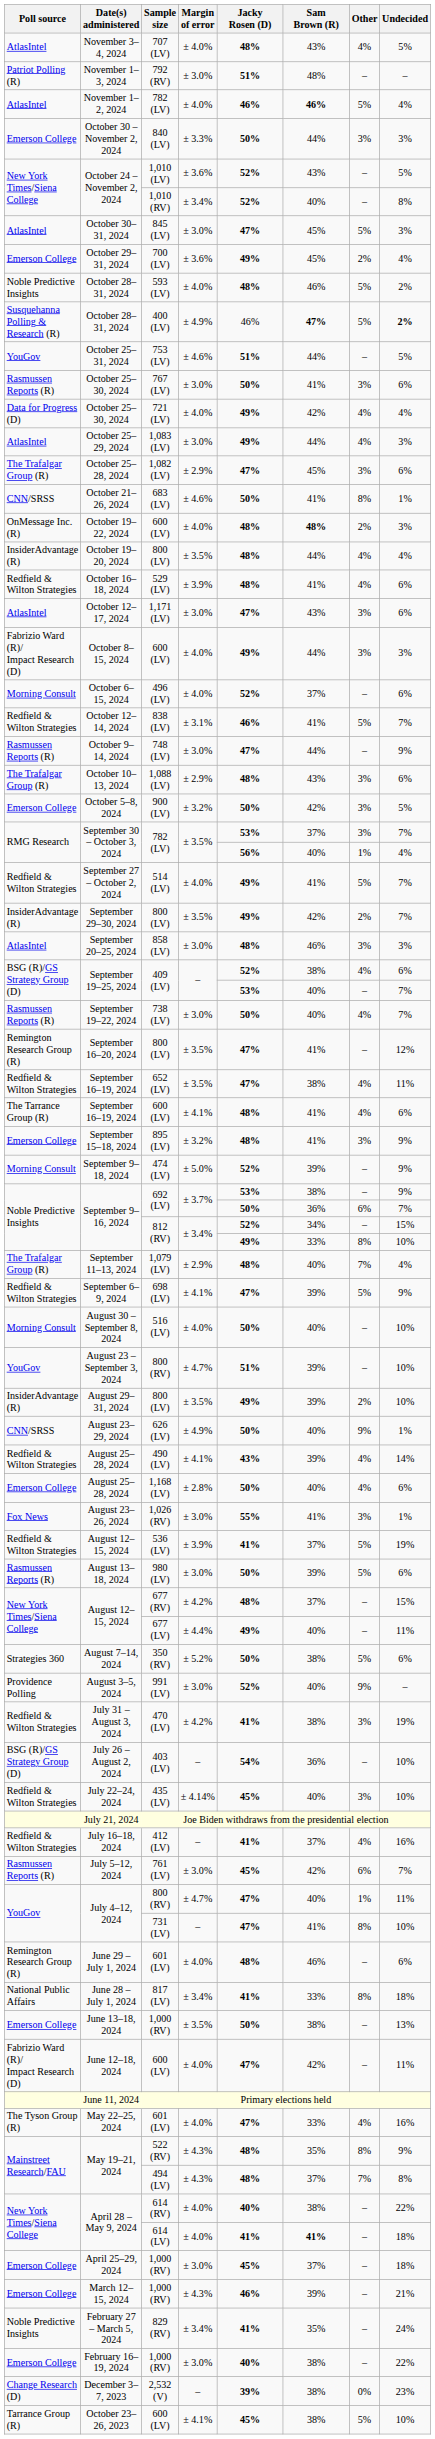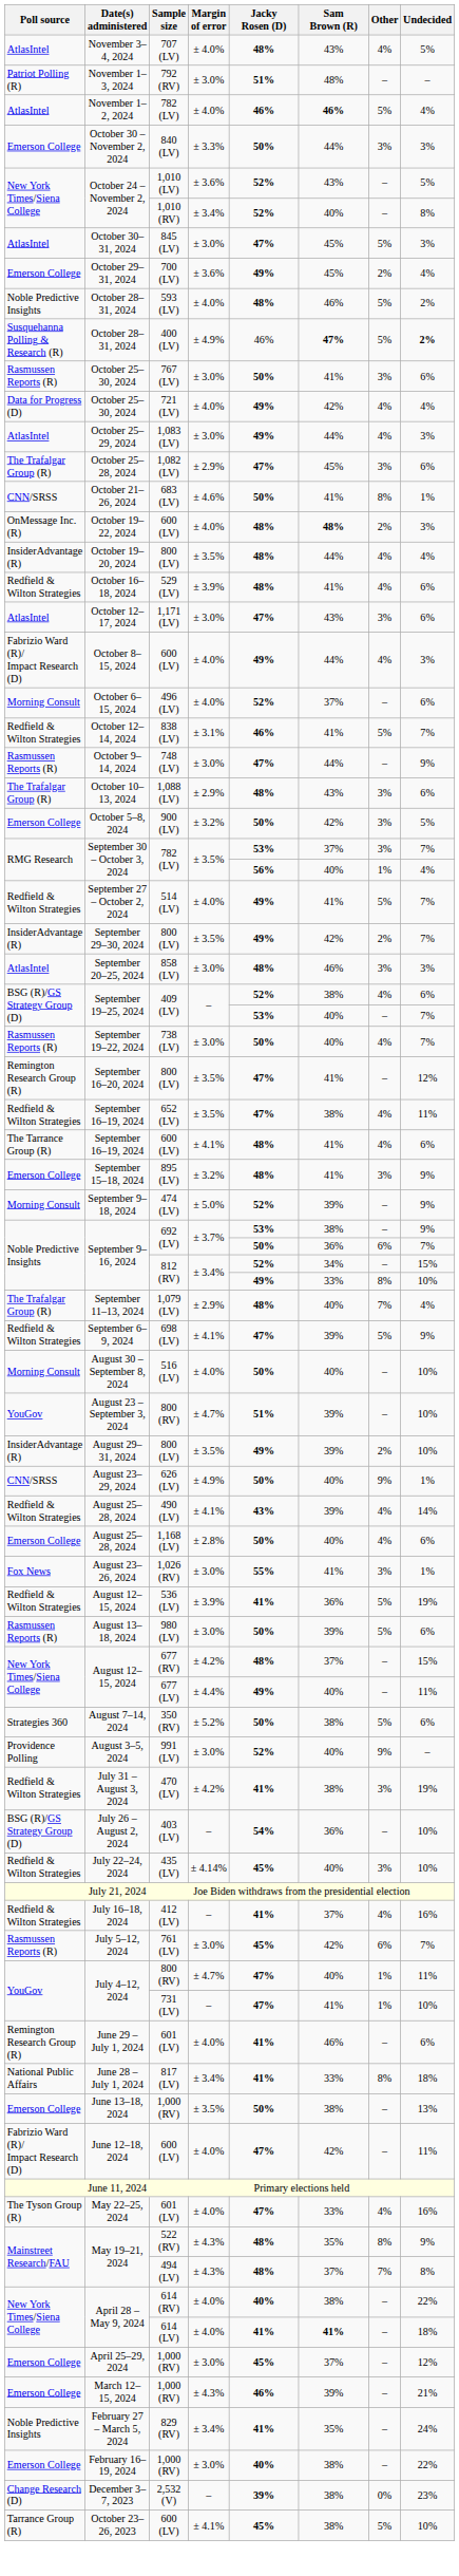 <table class="wikitable" style="font-size:90%;text-align:center;">
 <tr>
 <th>Poll source</th>
 <th>Date(s)<br>administered</th>
 <th>Sample<br>size</th>
 <th>Margin<br>of error</th>
 <th style="width:100px;">Jacky<br>Rosen (D)</th>
 <th style="width:100px;">Sam <br>Brown (R)</th>
 <th>Other</th>
 <th>Undecided</th>
 </tr>
 <tr>
 <td style="text-align:left;"><a href='#'>AtlasIntel</a></td>
 <td>November 3–4, 2024</td>
 <td>707 (LV)</td>
 <td>± 4.0%</td>
 <td><strong>48%</strong></td>
 <td>43%</td>
 <td>4%</td>
 <td>5%</td>
 </tr>
 <tr>
 <td style="text-align:left;"><a href='#'>Patriot Polling</a> (R)</td>
 <td>November 1–3, 2024</td>
 <td>792 (RV)</td>
 <td>± 3.0%</td>
 <td><strong>51%</strong></td>
 <td>48%</td>
 <td>–</td>
 <td>–</td>
 </tr>
 <tr>
 <td style="text-align:left;"><a href='#'>AtlasIntel</a></td>
 <td>November 1–2, 2024</td>
 <td>782 (LV)</td>
 <td>± 4.0%</td>
 <td><strong>46%</strong></td>
 <td><strong>46%</strong></td>
 <td>5%</td>
 <td>4%</td>
 </tr>
 <tr>
 <td style="text-align:left;"><a href='#'>Emerson College</a></td>
 <td>October 30 – November 2, 2024</td>
 <td>840 (LV)</td>
 <td>± 3.3%</td>
 <td><strong>50%</strong></td>
 <td>44%</td>
 <td>3%</td>
 <td>3%</td>
 </tr>
 <tr>
 <td style="text-align:left;" rowspan="2"><a href='#'>New York Times</a>/<a href='#'>Siena College</a></td>
 <td rowspan="2">October 24 – November 2, 2024</td>
 <td>1,010 (LV)</td>
 <td>± 3.6%</td>
 <td><strong>52%</strong></td>
 <td>43%</td>
 <td>–</td>
 <td>5%</td>
 </tr>
 <tr>
 <td>1,010 (RV)</td>
 <td>± 3.4%</td>
 <td><strong>52%</strong></td>
 <td>40%</td>
 <td>–</td>
 <td>8%</td>
 </tr>
 <tr>
 <td style="text-align:left;"><a href='#'>AtlasIntel</a></td>
 <td>October 30–31, 2024</td>
 <td>845 (LV)</td>
 <td>± 3.0%</td>
 <td><strong>47%</strong></td>
 <td>45%</td>
 <td>5%</td>
 <td>3%</td>
 </tr>
 <tr>
 <td style="text-align:left;"><a href='#'>Emerson College</a></td>
 <td>October 29–31, 2024</td>
 <td>700 (LV)</td>
 <td>± 3.6%</td>
 <td><strong>49%</strong></td>
 <td>45%</td>
 <td>2%</td>
 <td>4%</td>
 </tr>
 <tr>
 <td style="text-align:left;">Noble Predictive Insights</td>
 <td>October 28–31, 2024</td>
 <td>593 (LV)</td>
 <td>± 4.0%</td>
 <td><strong>48%</strong></td>
 <td>46%</td>
 <td>5%</td>
 <td>2%</td>
 </tr>
 <tr>
 <td style="text-align:left;"><a href='#'>Susquehanna Polling & Research</a> (R)</td>
 <td>October 28–31, 2024</td>
 <td>400 (LV)</td>
 <td>± 4.9%</td>
 <td>46%</td>
 <td><strong>47%</strong></td>
 <td>5%</td>
 <td><strong>2%</strong></td>
 </tr>
 <tr>
-<td style="text-align:left;"><a href='#'>YouGov</a></td>
-<td>October 25–31, 2024</td>
-<td>753 (LV)</td>
-<td>± 4.6%</td>
-<td><strong>51%</strong></td>
-<td>44%</td>
-<td>–</td>
-<td>5%</td>
-</tr>
-<tr>
 <td style="text-align:left;"><a href='#'>Rasmussen Reports</a> (R)</td>
 <td>October 25–30, 2024</td>
 <td>767 (LV)</td>
 <td>± 3.0%</td>
 <td><strong>50%</strong></td>
 <td>41%</td>
 <td>3%</td>
 <td>6%</td>
 </tr>
 <tr>
 <td style="text-align:left;"><a href='#'>Data for Progress</a> (D)</td>
 <td>October 25–30, 2024</td>
 <td>721 (LV)</td>
 <td>± 4.0%</td>
 <td><strong>49%</strong></td>
 <td>42%</td>
 <td>4%</td>
 <td>4%</td>
 </tr>
 <tr>
 <td style="text-align:left;"><a href='#'>AtlasIntel</a></td>
 <td>October 25–29, 2024</td>
 <td>1,083 (LV)</td>
 <td>± 3.0%</td>
 <td><strong>49%</strong></td>
 <td>44%</td>
 <td>4%</td>
 <td>3%</td>
 </tr>
 <tr>
 <td style="text-align:left;"><a href='#'>The Trafalgar Group</a> (R)</td>
 <td>October 25–28, 2024</td>
 <td>1,082 (LV)</td>
 <td>± 2.9%</td>
 <td><strong>47%</strong></td>
 <td>45%</td>
 <td>3%</td>
 <td>6%</td>
 </tr>
 <tr>
 <td style="text-align:left;"><a href='#'>CNN</a>/SRSS</td>
 <td>October 21–26, 2024</td>
 <td>683 (LV)</td>
 <td>± 4.6%</td>
 <td><strong>50%</strong></td>
 <td>41%</td>
 <td>8%</td>
 <td>1%</td>
 </tr>
 <tr>
 <td style="text-align:left;">OnMessage Inc. (R)</td>
 <td>October 19–22, 2024</td>
 <td>600 (LV)</td>
 <td>± 4.0%</td>
 <td><strong>48%</strong></td>
 <td><strong>48%</strong></td>
 <td>2%</td>
 <td>3%</td>
 </tr>
 <tr>
 <td style="text-align:left;">InsiderAdvantage (R)</td>
 <td>October 19–20, 2024</td>
 <td>800 (LV)</td>
 <td>± 3.5%</td>
 <td><strong>48%</strong></td>
 <td>44%</td>
 <td>4%</td>
 <td>4%</td>
 </tr>
 <tr>
 <td style="text-align:left;">Redfield & Wilton Strategies</td>
 <td>October 16–18, 2024</td>
 <td>529 (LV)</td>
 <td>± 3.9%</td>
 <td><strong>48%</strong></td>
 <td>41%</td>
 <td>4%</td>
 <td>6%</td>
 </tr>
 <tr>
 <td style="text-align:left;"><a href='#'>AtlasIntel</a></td>
 <td>October 12–17, 2024</td>
 <td>1,171 (LV)</td>
 <td>± 3.0%</td>
 <td><strong>47%</strong></td>
 <td>43%</td>
 <td>3%</td>
 <td>6%</td>
 </tr>
 <tr>
 <td style="text-align:left;">Fabrizio Ward (R)/<br>Impact Research (D)</td>
 <td>October 8–15, 2024</td>
 <td>600 (LV)</td>
 <td>± 4.0%</td>
 <td><strong>49%</strong></td>
 <td>44%</td>
-<td>3%</td>
+<td>4%</td>
 <td>3%</td>
 </tr>
 <tr>
 <td style="text-align:left;"><a href='#'>Morning Consult</a></td>
 <td>October 6–15, 2024</td>
 <td>496 (LV)</td>
 <td>± 4.0%</td>
 <td><strong>52%</strong></td>
 <td>37%</td>
 <td>–</td>
 <td>6%</td>
 </tr>
 <tr>
 <td style="text-align:left;">Redfield & Wilton Strategies</td>
 <td>October 12–14, 2024</td>
 <td>838 (LV)</td>
 <td>± 3.1%</td>
 <td><strong>46%</strong></td>
 <td>41%</td>
 <td>5%</td>
 <td>7%</td>
 </tr>
 <tr>
 <td style="text-align:left;"><a href='#'>Rasmussen Reports</a> (R)</td>
 <td>October 9–14, 2024</td>
 <td>748 (LV)</td>
 <td>± 3.0%</td>
 <td><strong>47%</strong></td>
 <td>44%</td>
 <td>–</td>
 <td>9%</td>
 </tr>
 <tr>
 <td style="text-align:left;"><a href='#'>The Trafalgar Group</a> (R)</td>
 <td>October 10–13, 2024</td>
 <td>1,088 (LV)</td>
 <td>± 2.9%</td>
 <td><strong>48%</strong></td>
 <td>43%</td>
 <td>3%</td>
 <td>6%</td>
 </tr>
 <tr>
 <td style="text-align:left;"><a href='#'>Emerson College</a></td>
 <td>October 5–8, 2024</td>
 <td>900 (LV)</td>
 <td>± 3.2%</td>
 <td><strong>50%</strong></td>
 <td>42%</td>
 <td>3%</td>
 <td>5%</td>
 </tr>
 <tr>
 <td style="text-align:left;" rowspan="2">RMG Research</td>
 <td rowspan="2">September 30 – October 3, 2024</td>
 <td rowspan="2">782 (LV)</td>
 <td rowspan="2">± 3.5%</td>
 <td><strong>53%</strong></td>
 <td>37%</td>
 <td>3%</td>
 <td>7%</td>
 </tr>
 <tr>
 <td><strong>56%</strong></td>
 <td>40%</td>
 <td>1%</td>
 <td>4%</td>
 </tr>
 <tr>
 <td style="text-align:left;">Redfield & Wilton Strategies</td>
 <td>September 27 – October 2, 2024</td>
 <td>514 (LV)</td>
 <td>± 4.0%</td>
 <td><strong>49%</strong></td>
 <td>41%</td>
 <td>5%</td>
 <td>7%</td>
 </tr>
 <tr>
 <td style="text-align:left;">InsiderAdvantage (R)</td>
 <td>September 29–30, 2024</td>
 <td>800 (LV)</td>
 <td>± 3.5%</td>
 <td><strong>49%</strong></td>
 <td>42%</td>
 <td>2%</td>
 <td>7%</td>
 </tr>
 <tr>
 <td style="text-align:left;"><a href='#'>AtlasIntel</a></td>
 <td>September 20–25, 2024</td>
 <td>858 (LV)</td>
 <td>± 3.0%</td>
 <td><strong>48%</strong></td>
 <td>46%</td>
 <td>3%</td>
 <td>3%</td>
 </tr>
 <tr>
 <td rowspan="2" style="text-align:left;">BSG (R)/<a href='#'>GS Strategy Group</a> (D)</td>
 <td rowspan="2">September 19–25, 2024</td>
 <td rowspan="2">409 (LV)</td>
 <td rowspan="2">–</td>
 <td><strong>52%</strong></td>
 <td>38%</td>
 <td>4%</td>
 <td>6%</td>
 </tr>
 <tr>
 <td><strong>53%</strong></td>
 <td>40%</td>
 <td>–</td>
 <td>7%</td>
 </tr>
 <tr>
 <td style="text-align:left;"><a href='#'>Rasmussen Reports</a> (R)</td>
 <td>September 19–22, 2024</td>
 <td>738 (LV)</td>
 <td>± 3.0%</td>
 <td><strong>50%</strong></td>
 <td>40%</td>
 <td>4%</td>
 <td>7%</td>
 </tr>
 <tr>
 <td style="text-align:left;">Remington Research Group (R)</td>
 <td>September 16–20, 2024</td>
 <td>800 (LV)</td>
 <td>± 3.5%</td>
 <td><strong>47%</strong></td>
 <td>41%</td>
 <td>–</td>
 <td>12%</td>
 </tr>
 <tr>
 <td style="text-align:left;">Redfield & Wilton Strategies</td>
 <td>September 16–19, 2024</td>
 <td>652 (LV)</td>
 <td>± 3.5%</td>
 <td><strong>47%</strong></td>
 <td>38%</td>
 <td>4%</td>
 <td>11%</td>
 </tr>
 <tr>
 <td style="text-align:left;">The Tarrance Group (R)</td>
 <td>September 16–19, 2024</td>
 <td>600 (LV)</td>
 <td>± 4.1%</td>
 <td><strong>48%</strong></td>
 <td>41%</td>
 <td>4%</td>
 <td>6%</td>
 </tr>
 <tr>
 <td style="text-align:left;"><a href='#'>Emerson College</a></td>
 <td>September 15–18, 2024</td>
 <td>895 (LV)</td>
 <td>± 3.2%</td>
 <td><strong>48%</strong></td>
 <td>41%</td>
 <td>3%</td>
 <td>9%</td>
 </tr>
 <tr>
 <td style="text-align:left;"><a href='#'>Morning Consult</a></td>
 <td>September 9–18, 2024</td>
 <td>474 (LV)</td>
 <td>± 5.0%</td>
 <td><strong>52%</strong></td>
 <td>39%</td>
 <td>–</td>
 <td>9%</td>
 </tr>
 <tr>
 <td style="text-align:left;" rowspan="4">Noble Predictive Insights</td>
 <td rowspan="4">September 9–16, 2024</td>
 <td rowspan="2">692 (LV)</td>
 <td rowspan="2">± 3.7%</td>
 <td><strong>53%</strong></td>
 <td>38%</td>
 <td>–</td>
 <td>9%</td>
 </tr>
 <tr>
 <td><strong>50%</strong></td>
 <td>36%</td>
 <td>6%</td>
 <td>7%</td>
 </tr>
 <tr>
 <td rowspan="2">812 (RV)</td>
 <td rowspan="2">± 3.4%</td>
 <td><strong>52%</strong></td>
 <td>34%</td>
 <td>–</td>
 <td>15%</td>
 </tr>
 <tr>
 <td><strong>49%</strong></td>
 <td>33%</td>
 <td>8%</td>
 <td>10%</td>
 </tr>
 <tr>
 <td style="text-align:left;"><a href='#'>The Trafalgar Group</a> (R)</td>
 <td>September 11–13, 2024</td>
 <td>1,079 (LV)</td>
 <td>± 2.9%</td>
 <td><strong>48%</strong></td>
 <td>40%</td>
 <td>7%</td>
 <td>4%</td>
 </tr>
 <tr>
 <td style="text-align:left;">Redfield & Wilton Strategies</td>
 <td>September 6–9, 2024</td>
 <td>698 (LV)</td>
 <td>± 4.1%</td>
 <td><strong>47%</strong></td>
 <td>39%</td>
 <td>5%</td>
 <td>9%</td>
 </tr>
 <tr>
 <td style="text-align:left;"><a href='#'>Morning Consult</a></td>
 <td>August 30 – September 8, 2024</td>
 <td>516 (LV)</td>
 <td>± 4.0%</td>
 <td><strong>50%</strong></td>
 <td>40%</td>
 <td>–</td>
 <td>10%</td>
 </tr>
 <tr>
 <td style="text-align:left;"><a href='#'>YouGov</a></td>
 <td>August 23 – September 3, 2024</td>
 <td>800 (RV)</td>
 <td>± 4.7%</td>
 <td><strong>51%</strong></td>
 <td>39%</td>
 <td>–</td>
 <td>10%</td>
 </tr>
 <tr>
 <td style="text-align:left;">InsiderAdvantage (R)</td>
 <td>August 29–31, 2024</td>
 <td>800 (LV)</td>
 <td>± 3.5%</td>
 <td><strong>49%</strong></td>
 <td>39%</td>
 <td>2%</td>
 <td>10%</td>
 </tr>
 <tr>
 <td style="text-align:left;"><a href='#'>CNN</a>/SRSS</td>
 <td>August 23–29, 2024</td>
 <td>626 (LV)</td>
 <td>± 4.9%</td>
 <td><strong>50%</strong></td>
 <td>40%</td>
 <td>9%</td>
 <td>1%</td>
 </tr>
 <tr>
 <td style="text-align:left;">Redfield & Wilton Strategies</td>
 <td>August 25–28, 2024</td>
 <td>490 (LV)</td>
 <td>± 4.1%</td>
 <td><strong>43%</strong></td>
 <td>39%</td>
 <td>4%</td>
 <td>14%</td>
 </tr>
 <tr>
 <td style="text-align:left;"><a href='#'>Emerson College</a></td>
 <td data-sort-value="2024-08-29">August 25–28, 2024</td>
 <td>1,168 (LV)</td>
 <td>± 2.8%</td>
 <td><strong>50%</strong></td>
 <td>40%</td>
 <td>4%</td>
 <td>6%</td>
 </tr>
 <tr>
 <td style="text-align:left;"><a href='#'>Fox News</a></td>
 <td>August 23–26, 2024</td>
 <td>1,026 (RV)</td>
 <td>± 3.0%</td>
 <td><strong>55%</strong></td>
 <td>41%</td>
 <td>3%</td>
 <td>1%</td>
 </tr>
 <tr>
 <td style="text-align:left;">Redfield & Wilton Strategies</td>
 <td>August 12–15, 2024</td>
 <td>536 (LV)</td>
 <td>± 3.9%</td>
 <td><strong>41%</strong></td>
-<td>37%</td>
+<td>36%</td>
 <td>5%</td>
 <td>19%</td>
 </tr>
 <tr>
 <td style="text-align:left;"><a href='#'>Rasmussen Reports</a> (R)</td>
 <td>August 13–18, 2024</td>
 <td>980 (LV)</td>
 <td>± 3.0%</td>
 <td><strong>50%</strong></td>
 <td>39%</td>
 <td>5%</td>
 <td>6%</td>
 </tr>
 <tr>
 <td style="text-align:left;" rowspan="2"><a href='#'>New York Times</a>/<a href='#'>Siena College</a></td>
 <td rowspan="2">August 12–15, 2024</td>
 <td>677 (RV)</td>
 <td>± 4.2%</td>
 <td><strong>48%</strong></td>
 <td>37%</td>
 <td>–</td>
 <td>15%</td>
 </tr>
 <tr>
 <td>677 (LV)</td>
 <td>± 4.4%</td>
 <td><strong>49%</strong></td>
 <td>40%</td>
 <td>–</td>
 <td>11%</td>
 </tr>
 <tr>
 <td style="text-align:left;">Strategies 360</td>
 <td>August 7–14, 2024</td>
 <td>350 (RV)</td>
 <td>± 5.2%</td>
 <td><strong>50%</strong></td>
 <td>38%</td>
 <td>5%</td>
 <td>6%</td>
 </tr>
 <tr>
 <td style="text-align:left;">Providence Polling</td>
 <td>August 3–5, 2024</td>
 <td>991 (LV)</td>
 <td>± 3.0%</td>
 <td><strong>52%</strong></td>
 <td>40%</td>
 <td>9%</td>
 <td>–</td>
 </tr>
 <tr>
 <td style="text-align:left;">Redfield & Wilton Strategies</td>
 <td>July 31 – August 3, 2024</td>
 <td>470 (LV)</td>
 <td>± 4.2%</td>
 <td><strong>41%</strong></td>
 <td>38%</td>
 <td>3%</td>
 <td>19%</td>
 </tr>
 <tr>
 <td style="text-align:left;">BSG (R)/<a href='#'>GS Strategy Group</a> (D)</td>
 <td>July 26 – August 2, 2024</td>
 <td>403 (LV)</td>
 <td>–</td>
 <td><strong>54%</strong></td>
 <td>36%</td>
 <td>–</td>
 <td>10%</td>
 </tr>
 <tr>
 <td style="text-align:left;">Redfield & Wilton Strategies</td>
 <td>July 22–24, 2024</td>
 <td>435 (LV)</td>
 <td>± 4.14%</td>
 <td><strong>45%</strong></td>
 <td>40%</td>
 <td>3%</td>
 <td>10%</td>
 </tr>
 <tr style="background:lightyellow;">
 <td style="border-right-style:hidden; background:lightyellow;"></td>
 <td style="border-right-style:hidden; ">July 21, 2024</td>
 <td colspan="6">Joe Biden withdraws from the presidential election</td>
 </tr>
 <tr>
 <td style="text-align:left;">Redfield & Wilton Strategies</td>
 <td>July 16–18, 2024</td>
 <td>412 (LV)</td>
 <td>–</td>
 <td><strong>41%</strong></td>
 <td>37%</td>
 <td>4% </td>
 <td>16%</td>
 </tr>
 <tr>
 <td style="text-align:left;"><a href='#'>Rasmussen Reports</a> (R)</td>
 <td>July 5–12, 2024</td>
 <td>761 (LV)</td>
 <td>± 3.0%</td>
 <td><strong>45%</strong></td>
 <td>42%</td>
 <td>6%</td>
 <td>7%</td>
 </tr>
 <tr>
 <td rowspan=2; style="text-align:left;"><a href='#'>YouGov</a></td>
 <td rowspan=2;>July 4–12, 2024</td>
 <td>800 (RV)</td>
 <td>± 4.7%</td>
 <td><strong>47%</strong></td>
 <td>40%</td>
 <td>1%</td>
 <td>11%</td>
 </tr>
 <tr>
 <td>731 (LV)</td>
 <td>–</td>
 <td><strong>47%</strong></td>
 <td>41%</td>
-<td>8%</td>
+<td>1%</td>
 <td>10%</td>
 </tr>
 <tr>
 <td style="text-align:left;">Remington Research Group (R)</td>
 <td>June 29 – July 1, 2024</td>
 <td>601 (LV)</td>
 <td>± 4.0%</td>
-<td><strong>48%</strong></td>
+<td><strong>41%</strong></td>
 <td>46%</td>
 <td>–</td>
 <td>6%</td>
 </tr>
 <tr>
 <td style="text-align:left;">National Public Affairs</td>
 <td>June 28 – July 1, 2024</td>
 <td>817 (LV)</td>
 <td>± 3.4%</td>
 <td><strong>41%</strong></td>
 <td>33%</td>
 <td>8%</td>
 <td>18%</td>
 </tr>
 <tr>
 <td style="text-align:left;"><a href='#'>Emerson College</a></td>
 <td data-sort-value="2024-06-20">June 13–18, 2024</td>
 <td>1,000 (RV)</td>
 <td>± 3.5%</td>
 <td><strong>50%</strong></td>
 <td>38%</td>
 <td>–</td>
 <td>13%</td>
 </tr>
 <tr>
 <td style="text-align:left;">Fabrizio Ward (R)/<br>Impact Research (D)</td>
 <td>June 12–18, 2024</td>
 <td>600 (LV)</td>
 <td>± 4.0%</td>
 <td><strong>47%</strong></td>
 <td>42%</td>
 <td>–</td>
 <td>11%</td>
 </tr>
 <tr style="background:lightyellow;">
 <td style="border-right-style:hidden; background:lightyellow;"></td>
 <td style="border-right-style:hidden; ">June 11, 2024</td>
 <td colspan="6">Primary elections held</td>
 </tr>
 <tr>
 <td style="text-align:left;">The Tyson Group (R)</td>
 <td>May 22–25, 2024</td>
 <td>601 (LV)</td>
 <td>± 4.0%</td>
 <td><strong>47%</strong></td>
 <td>33%</td>
 <td>4%</td>
 <td>16%</td>
 </tr>
 <tr>
 <td style="text-align:left;" rowspan="2"><a href='#'>Mainstreet Research</a>/<a href='#'>FAU</a></td>
 <td rowspan="2">May 19–21, 2024</td>
 <td>522 (RV)</td>
 <td>± 4.3%</td>
 <td><strong>48%</strong></td>
 <td>35%</td>
 <td>8%</td>
 <td>9%</td>
 </tr>
 <tr>
 <td>494 (LV)</td>
 <td>± 4.3%</td>
 <td><strong>48%</strong></td>
 <td>37%</td>
 <td>7%</td>
 <td>8%</td>
 </tr>
 <tr>
 <td style="text-align:left;" rowspan="2"><a href='#'>New York Times</a>/<a href='#'>Siena College</a></td>
 <td rowspan="2">April 28 – May 9, 2024</td>
 <td>614 (RV)</td>
 <td>± 4.0%</td>
 <td><strong>40%</strong></td>
 <td>38%</td>
 <td>–</td>
 <td>22%</td>
 </tr>
 <tr>
 <td>614 (LV)</td>
 <td>± 4.0%</td>
 <td><strong>41%</strong></td>
 <td><strong>41%</strong></td>
 <td>–</td>
 <td>18%</td>
 </tr>
 <tr>
 <td style="text-align:left;"><a href='#'>Emerson College</a></td>
 <td>April 25–29, 2024</td>
 <td>1,000 (RV)</td>
 <td>± 3.0%</td>
 <td><strong>45%</strong></td>
 <td>37%</td>
 <td>–</td>
-<td>18%</td>
+<td>12%</td>
 </tr>
 <tr>
 <td style="text-align:left;"><a href='#'>Emerson College</a></td>
 <td>March 12–15, 2024</td>
 <td>1,000 (RV)</td>
 <td>± 4.3%</td>
 <td><strong>46%</strong></td>
 <td>39%</td>
 <td>–</td>
 <td>21%</td>
 </tr>
 <tr>
 <td style="text-align:left;">Noble Predictive Insights</td>
 <td>February 27 – March 5, 2024</td>
 <td>829 (RV)</td>
 <td>± 3.4%</td>
 <td><strong>41%</strong></td>
 <td>35%</td>
 <td>–</td>
 <td>24%</td>
 </tr>
 <tr>
 <td style="text-align:left;"><a href='#'>Emerson College</a></td>
 <td>February 16–19, 2024</td>
 <td>1,000 (RV)</td>
 <td>± 3.0%</td>
 <td><strong>40%</strong></td>
 <td>38%</td>
 <td>–</td>
 <td>22%</td>
 </tr>
 <tr>
 <td style="text-align:left;"><a href='#'>Change Research</a> (D)</td>
 <td>December 3–7, 2023</td>
 <td>2,532 (V)</td>
 <td>–</td>
 <td><strong>39%</strong></td>
 <td>38%</td>
 <td>0%</td>
 <td>23%</td>
 </tr>
 <tr>
 <td style="text-align:left;">Tarrance Group (R)</td>
 <td>October 23–26, 2023</td>
 <td>600 (LV)</td>
 <td>± 4.1%</td>
 <td><strong>45%</strong></td>
 <td>38%</td>
 <td>5%</td>
 <td>10%</td>
 </tr>
 </table>
